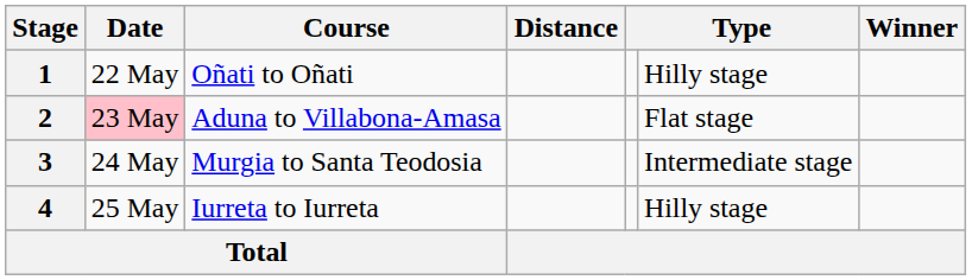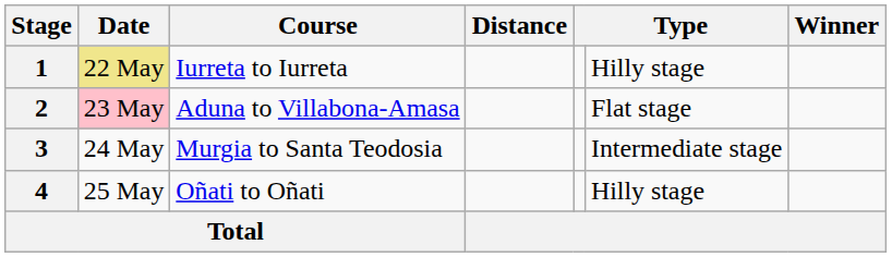 <table class=wikitable>
 <tr>
 <th>Stage</th>
 <th>Date</th>
 <th>Course</th>
 <th>Distance</th>
 <th colspan=2>Type</th>
 <th>Winner</th>
 </tr>
 <tr>
 <th align=center>1</th>
-<td align=center>22 May</td>
-<td><a href='#'>Oñati</a> to Oñati</td>
+<td align=center style="background: khaki;">22 May</td>
+<td><a href='#'>Iurreta</a> to Iurreta</td>
 <td align=center></td>
 <td align=center></td>
 <td>Hilly stage</td>
 <td></td>
 </tr>
 <tr>
 <th align=center>2</th>
 <td align=center style="background: pink;">23 May</td>
 <td><a href='#'>Aduna</a> to <a href='#'>Villabona-Amasa</a></td>
 <td align=center></td>
 <td></td>
 <td>Flat stage</td>
 <td></td>
 </tr>
 <tr>
 <th align=center>3</th>
 <td align=center>24 May</td>
 <td><a href='#'>Murgia</a> to Santa Teodosia</td>
 <td align=center></td>
 <td align=center></td>
 <td>Intermediate stage</td>
 <td></td>
 </tr>
 <tr>
 <th align=center>4</th>
 <td align=center>25 May</td>
-<td><a href='#'>Iurreta</a> to Iurreta</td>
+<td><a href='#'>Oñati</a> to Oñati</td>
 <td align=center></td>
 <td align=center></td>
 <td>Hilly stage</td>
 <td></td>
 </tr>
 <tr>
 <th colspan=3>Total</th>
 <th colspan=5></th>
 </tr>
 </table>
